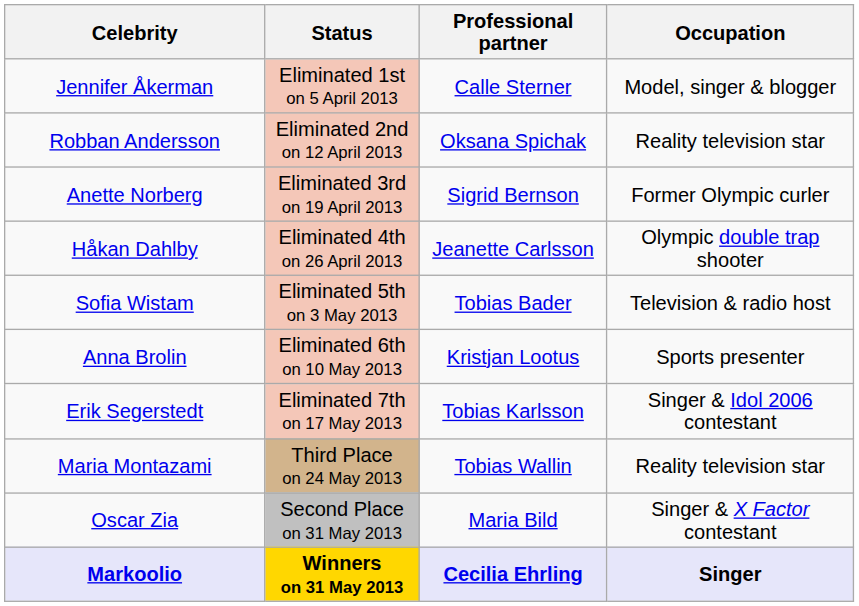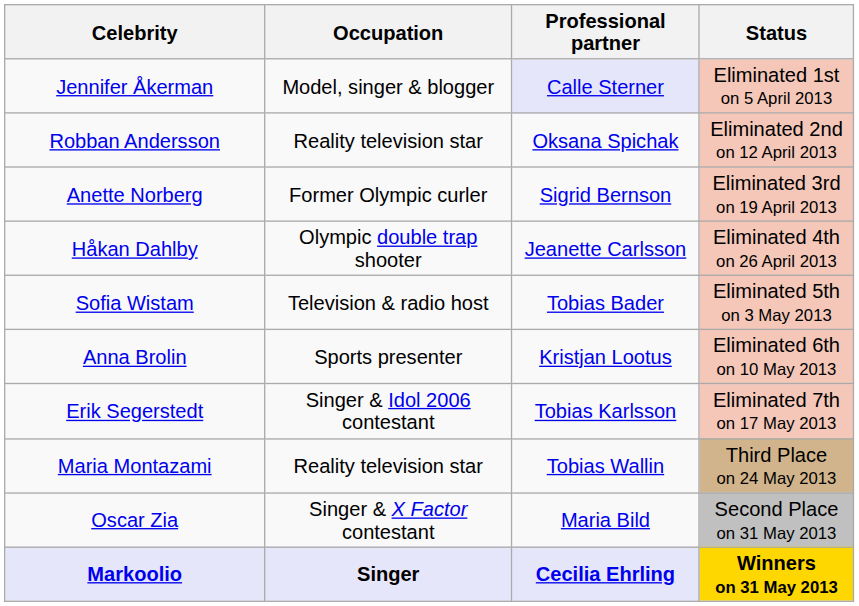 <table class="wikitable" align=center style="text-align:center; font-size:95%">
 <tr>
 <th width="190">Celebrity</th>
+<th width="180">Occupation</th>
+<th width="135">Professional partner</th>
 <th width="110">Status</th>
-<th width="135">Professional partner</th>
-<th width="180">Occupation</th>
 </tr>
 <tr>
 <td><a href='#'>Jennifer Åkerman</a></td>
+<td>Model, singer & blogger</td>
+<td style="background: lavender;"><a href='#'>Calle Sterner</a></td>
 <td bgcolor="#F4C7B8">Eliminated 1st<br><small>on 5 April 2013</small></td>
-<td><a href='#'>Calle Sterner</a></td>
-<td>Model, singer & blogger</td>
 </tr>
 <tr>
 <td><a href='#'>Robban Andersson</a></td>
+<td>Reality television star</td>
+<td><a href='#'>Oksana Spichak</a></td>
 <td bgcolor="#F4C7B8">Eliminated 2nd<br><small>on 12 April 2013</small></td>
-<td><a href='#'>Oksana Spichak</a></td>
-<td>Reality television star</td>
 </tr>
 <tr>
 <td><a href='#'>Anette Norberg</a></td>
+<td>Former Olympic curler</td>
+<td><a href='#'>Sigrid Bernson</a></td>
 <td bgcolor="#F4C7B8">Eliminated 3rd<br><small>on 19 April 2013</small></td>
-<td><a href='#'>Sigrid Bernson</a></td>
-<td>Former Olympic curler</td>
 </tr>
 <tr>
 <td><a href='#'>Håkan Dahlby</a></td>
+<td>Olympic <a href='#'>double trap</a> shooter</td>
+<td><a href='#'>Jeanette Carlsson</a></td>
 <td bgcolor="#F4C7B8">Eliminated 4th<br><small>on 26 April 2013</small></td>
-<td><a href='#'>Jeanette Carlsson</a></td>
-<td>Olympic <a href='#'>double trap</a> shooter</td>
 </tr>
 <tr>
 <td><a href='#'>Sofia Wistam</a></td>
+<td>Television & radio host</td>
+<td><a href='#'>Tobias Bader</a></td>
 <td bgcolor="#F4C7B8">Eliminated 5th<br><small>on 3 May 2013</small></td>
-<td><a href='#'>Tobias Bader</a></td>
-<td>Television & radio host</td>
 </tr>
 <tr>
 <td><a href='#'>Anna Brolin</a></td>
+<td>Sports presenter</td>
+<td><a href='#'>Kristjan Lootus</a></td>
 <td bgcolor="#F4C7B8">Eliminated 6th<br><small>on 10 May 2013</small></td>
-<td><a href='#'>Kristjan Lootus</a></td>
-<td>Sports presenter</td>
 </tr>
 <tr>
 <td><a href='#'>Erik Segerstedt</a></td>
+<td>Singer & <a href='#'>Idol 2006</a> contestant</td>
+<td><a href='#'>Tobias Karlsson</a></td>
 <td bgcolor="#F4C7B8">Eliminated 7th<br><small>on 17 May 2013</small></td>
-<td><a href='#'>Tobias Karlsson</a></td>
-<td>Singer & <a href='#'>Idol 2006</a> contestant</td>
 </tr>
 <tr>
 <td><a href='#'>Maria Montazami</a></td>
+<td>Reality television star</td>
+<td><a href='#'>Tobias Wallin</a></td>
 <td bgcolor="tan">Third Place<br><small>on 24 May 2013</small></td>
-<td><a href='#'>Tobias Wallin</a></td>
-<td>Reality television star</td>
 </tr>
 <tr>
 <td><a href='#'>Oscar Zia</a></td>
+<td>Singer & <em><a href='#'>X Factor</a></em> contestant</td>
+<td><a href='#'>Maria Bild</a></td>
 <td bgcolor="silver">Second Place<br><small>on 31 May 2013</small></td>
-<td><a href='#'>Maria Bild</a></td>
-<td>Singer & <em><a href='#'>X Factor</a></em> contestant</td>
 </tr>
 <tr>
 <td style="background:lavender;"><strong><a href='#'>Markoolio</a></strong></td>
+<td style="background:lavender;"><strong>Singer</strong></td>
+<td style="background:lavender;"><strong><a href='#'>Cecilia Ehrling</a></strong></td>
 <td style="background:gold;"><strong>Winners<small><br>on 31 May 2013</small></strong></td>
-<td style="background:lavender;"><strong><a href='#'>Cecilia Ehrling</a></strong></td>
-<td style="background:lavender;"><strong>Singer</strong></td>
 </tr>
 </table>
